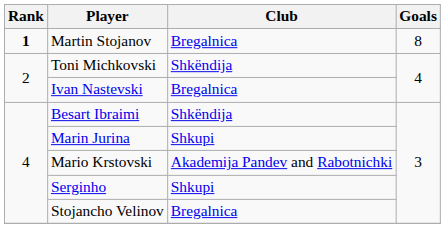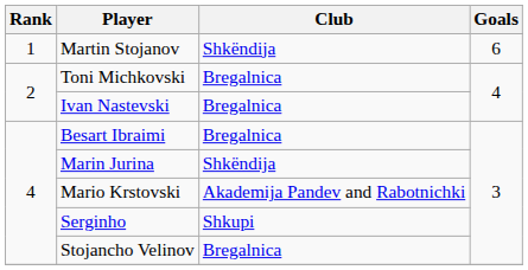 <table class="wikitable" style="text-align:center">
 <tr>
 <th>Rank</th>
 <th>Player</th>
 <th>Club</th>
 <th>Goals</th>
 </tr>
 <tr>
-<td><strong>1</strong></td>
+<td>1</td>
 <td align="left"> Martin Stojanov</td>
-<td align="left"><a href='#'>Bregalnica</a></td>
-<td>8</td>
+<td align="left"><a href='#'>Shkëndija</a></td>
+<td>6</td>
 </tr>
 <tr>
 <td rowspan="2">2</td>
 <td align="left"> Toni Michkovski</td>
-<td align="left"><a href='#'>Shkëndija</a></td>
+<td align="left"><a href='#'>Bregalnica</a></td>
 <td rowspan="2">4</td>
 </tr>
 <tr>
 <td align="left"> <a href='#'>Ivan Nastevski</a></td>
 <td align="left"><a href='#'>Bregalnica</a></td>
 </tr>
 <tr>
 <td rowspan="5">4</td>
 <td align="left"> <a href='#'>Besart Ibraimi</a></td>
-<td align="left"><a href='#'>Shkëndija</a></td>
+<td align="left"><a href='#'>Bregalnica</a></td>
 <td rowspan="5">3</td>
 </tr>
 <tr>
 <td align="left"> <a href='#'>Marin Jurina</a></td>
-<td align="left"><a href='#'>Shkupi</a></td>
+<td align="left"><a href='#'>Shkëndija</a></td>
 </tr>
 <tr>
 <td align="left"> Mario Krstovski</td>
 <td align="left"><a href='#'>Akademija Pandev</a> and <a href='#'>Rabotnichki</a></td>
 </tr>
 <tr>
 <td align="left"> <a href='#'>Serginho</a></td>
 <td align="left"><a href='#'>Shkupi</a></td>
 </tr>
 <tr>
 <td align="left"> Stojancho Velinov</td>
 <td align="left"><a href='#'>Bregalnica</a></td>
 </tr>
 <tr>
 </tr>
 </table>
